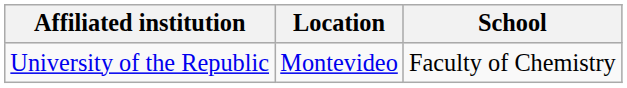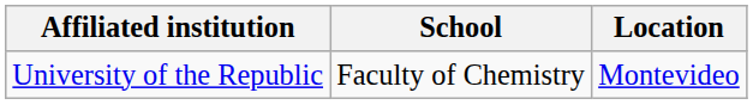 <table class="wikitable sortable">
 <tr>
 <th>Affiliated institution</th>
+<th>School</th>
 <th>Location</th>
-<th>School</th>
 </tr>
 <tr>
 <td><a href='#'>University of the Republic</a></td>
+<td>Faculty of Chemistry</td>
 <td><a href='#'>Montevideo</a></td>
-<td>Faculty of Chemistry</td>
 </tr>
 </table>
